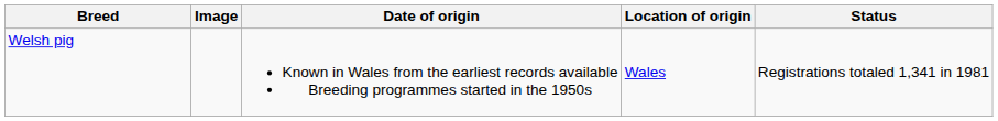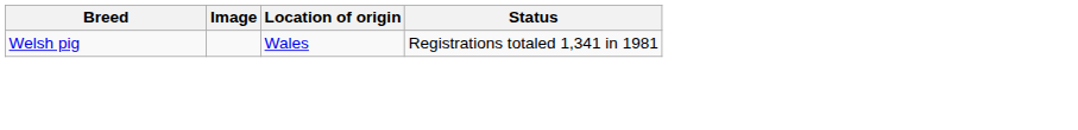 <table class="wikitable sortable">
 <tr>
 <th style="width: 12em;">Breed</th>
 <th>Image</th>
-<th>Date of origin</th>
 <th>Location of origin</th>
 <th>Status</th>
 </tr>
 <tr>
 <td valign="top"><a href='#'>Welsh pig</a></td>
 <td></td>
-<td align="center"><br><ul><li>Known in Wales from the earliest records available</li><li>Breeding programmes started in the 1950s</li></ul></td>
 <td><a href='#'>Wales</a></td>
 <td>Registrations totaled 1,341 in 1981</td>
 </tr>
 </table>
